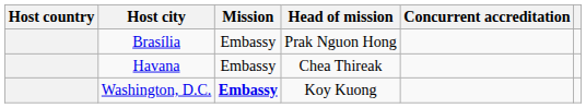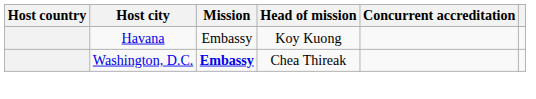 <table class="wikitable plainrowheaders" style="text-align:center;">
 <tr>
 <th scope="col">Host country</th>
 <th scope="col">Host city</th>
 <th scope="col">Mission</th>
 <th scope="col">Head of mission</th>
 <th scope="col">Concurrent accreditation</th>
 <th scope="col"></th>
 </tr>
 <tr>
 <th scope="row"></th>
-<td><a href='#'>Brasília</a></td>
-<td>Embassy</td>
-<td>Prak Nguon Hong</td>
-<td></td>
-<td></td>
-</tr>
-<tr>
-<th scope="row"></th>
 <td><a href='#'>Havana</a></td>
 <td>Embassy</td>
-<td>Chea Thireak</td>
+<td>Koy Kuong</td>
 <td></td>
 <td></td>
 </tr>
 <tr>
 <th scope="row"></th>
 <td><a href='#'>Washington, D.C.</a></td>
 <td><strong><a href='#'>Embassy</a></strong></td>
-<td>Koy Kuong</td>
+<td>Chea Thireak</td>
 <td></td>
 <td></td>
 </tr>
 </table>
